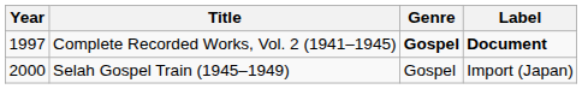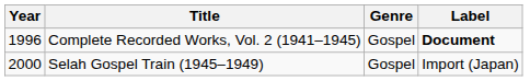 <table class="wikitable">
 <tr>
 <th>Year</th>
 <th>Title</th>
 <th>Genre</th>
 <th>Label</th>
 </tr>
 <tr>
-<td>1997</td>
+<td>1996</td>
 <td>Complete Recorded Works, Vol. 2 (1941–1945)</td>
-<td><strong>Gospel</strong></td>
+<td>Gospel</td>
 <td><strong>Document</strong></td>
 </tr>
 <tr>
 <td>2000</td>
 <td>Selah Gospel Train (1945–1949)</td>
 <td>Gospel</td>
 <td>Import (Japan)</td>
 </tr>
 </table>
